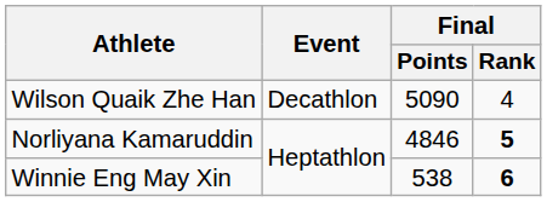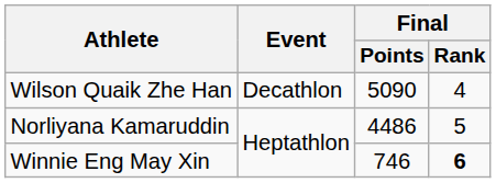 <table class="wikitable" style="font-size:90%">
 <tr>
 <th rowspan="2">Athlete</th>
 <th rowspan="2">Event</th>
 <th colspan="2">Final</th>
 </tr>
 <tr style="font-size:95%">
 <th>Points</th>
 <th>Rank</th>
 </tr>
 <tr align="center">
 <td align="left">Wilson Quaik Zhe Han</td>
 <td align="left">Decathlon</td>
 <td>5090</td>
 <td>4</td>
 </tr>
 <tr align="center">
 <td align="left">Norliyana Kamaruddin</td>
 <td rowspan="2" align="left">Heptathlon</td>
-<td>4846</td>
-<td><strong>5</strong></td>
+<td>4486</td>
+<td>5</td>
 </tr>
 <tr align="center">
 <td align="left">Winnie Eng May Xin</td>
-<td>538</td>
+<td>746</td>
 <td><strong>6</strong></td>
 </tr>
 </table>
